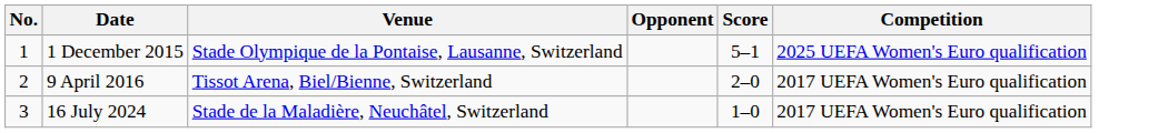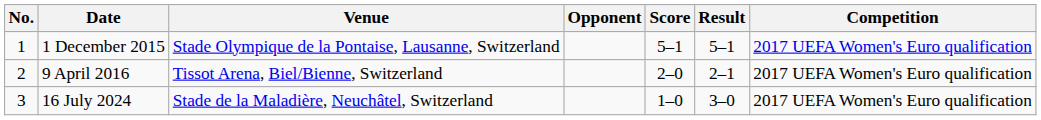 <table class="wikitable sortable">
 <tr>
 <th scope="col">No.</th>
 <th scope="col">Date</th>
 <th scope="col">Venue</th>
 <th scope="col">Opponent</th>
 <th scope="col">Score</th>
+<th scope="col">Result</th>
 <th scope="col">Competition</th>
 </tr>
 <tr>
 <td align="center">1</td>
 <td>1 December 2015</td>
 <td><a href='#'>Stade Olympique de la Pontaise</a>, <a href='#'>Lausanne</a>, Switzerland</td>
 <td></td>
 <td align="center">5–1</td>
-<td><a href='#'>2025 UEFA Women's Euro qualification</a></td>
+<td align="center">5–1</td>
+<td><a href='#'>2017 UEFA Women's Euro qualification</a></td>
 </tr>
 <tr>
 <td align="center">2</td>
 <td>9 April 2016</td>
 <td><a href='#'>Tissot Arena</a>, <a href='#'>Biel/Bienne</a>, Switzerland</td>
 <td></td>
 <td align="center">2–0</td>
+<td align="center">2–1</td>
 <td>2017 UEFA Women's Euro qualification</td>
 </tr>
 <tr>
 <td align="center">3</td>
 <td>16 July 2024</td>
 <td><a href='#'>Stade de la Maladière</a>, <a href='#'>Neuchâtel</a>, Switzerland</td>
 <td></td>
 <td align="center">1–0</td>
+<td align="center">3–0</td>
 <td>2017 UEFA Women's Euro qualification</td>
 </tr>
 </table>
